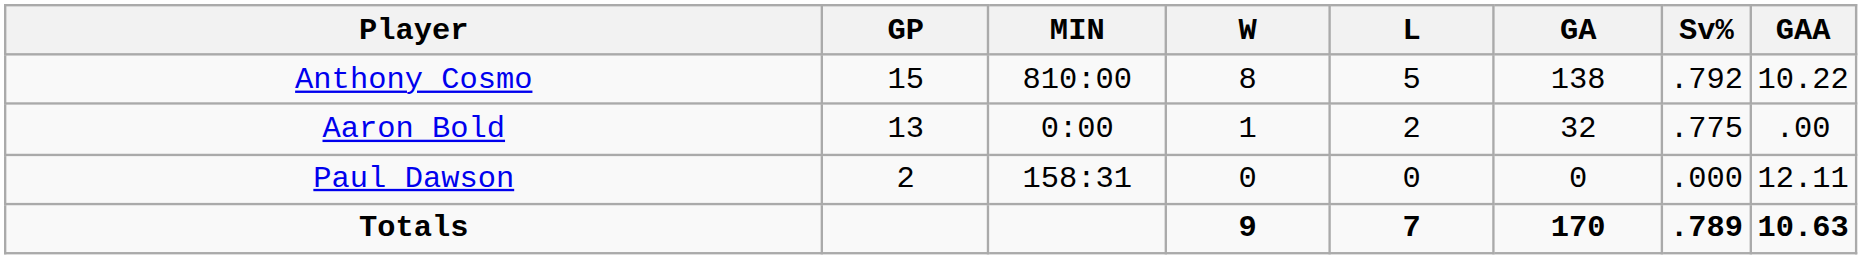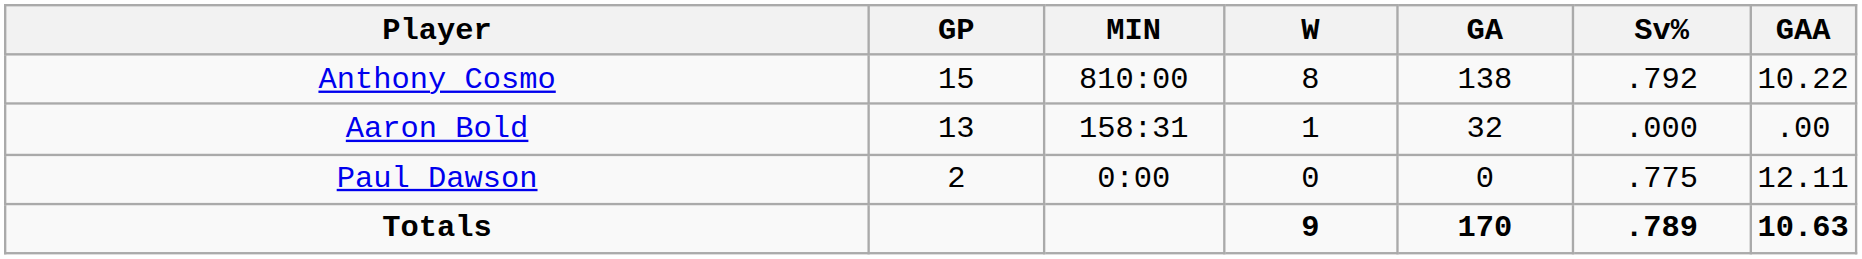 <table class="wikitable sortable" width="50%">
 <tr align="center"  bgcolor="#dddddd">
 <th width="50%">Player</th>
 <th width="10%">GP</th>
 <th width="10%">MIN</th>
 <th width="10%">W</th>
-<th width="10%">L</th>
 <th width="10%">GA</th>
 <th width="10%">Sv%</th>
 <th width="10%">GAA</th>
 </tr>
 <tr align=center>
 <td><a href='#'>Anthony Cosmo</a></td>
 <td>15</td>
 <td>810:00</td>
 <td>8</td>
-<td>5</td>
 <td>138</td>
 <td>.792</td>
 <td>10.22</td>
 </tr>
 <tr align=center>
 <td><a href='#'>Aaron Bold</a></td>
 <td>13</td>
-<td>0:00</td>
+<td>158:31</td>
 <td>1</td>
-<td>2</td>
 <td>32</td>
-<td>.775</td>
+<td>.000</td>
 <td>.00</td>
 </tr>
 <tr align=center>
 <td><a href='#'>Paul Dawson</a></td>
 <td>2</td>
-<td>158:31</td>
+<td>0:00</td>
 <td>0</td>
 <td>0</td>
-<td>0</td>
-<td>.000</td>
+<td>.775</td>
 <td>12.11</td>
 </tr>
 <tr align=center>
 <td><strong>Totals</strong></td>
 <td></td>
 <td></td>
 <td><strong>9</strong></td>
-<td><strong>7</strong></td>
 <td><strong> 170</strong></td>
 <td><strong> .789</strong></td>
 <td><strong> 10.63</strong></td>
 </tr>
 </table>
